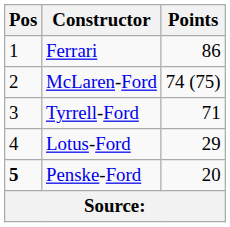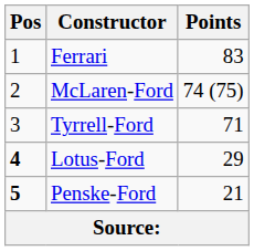 <table class="wikitable" style="font-size: 95%;">
 <tr>
 <th>Pos</th>
 <th>Constructor</th>
 <th>Points</th>
 </tr>
 <tr>
 <td>1</td>
 <td> <a href='#'>Ferrari</a></td>
-<td align="right">86</td>
+<td align="right">83</td>
 </tr>
 <tr>
 <td>2</td>
 <td> <a href='#'>McLaren</a>-<a href='#'>Ford</a></td>
 <td align="right">74 (75)</td>
 </tr>
 <tr>
 <td>3</td>
 <td> <a href='#'>Tyrrell</a>-<a href='#'>Ford</a></td>
 <td align="right">71</td>
 </tr>
 <tr>
-<td>4</td>
+<td><strong>4</strong></td>
 <td> <a href='#'>Lotus</a>-<a href='#'>Ford</a></td>
 <td align="right">29</td>
 </tr>
 <tr>
 <td><strong>5</strong></td>
 <td> <a href='#'>Penske</a>-<a href='#'>Ford</a></td>
-<td align="right">20</td>
+<td align="right">21</td>
 </tr>
 <tr>
 <th colspan=4>Source:</th>
 </tr>
 </table>
